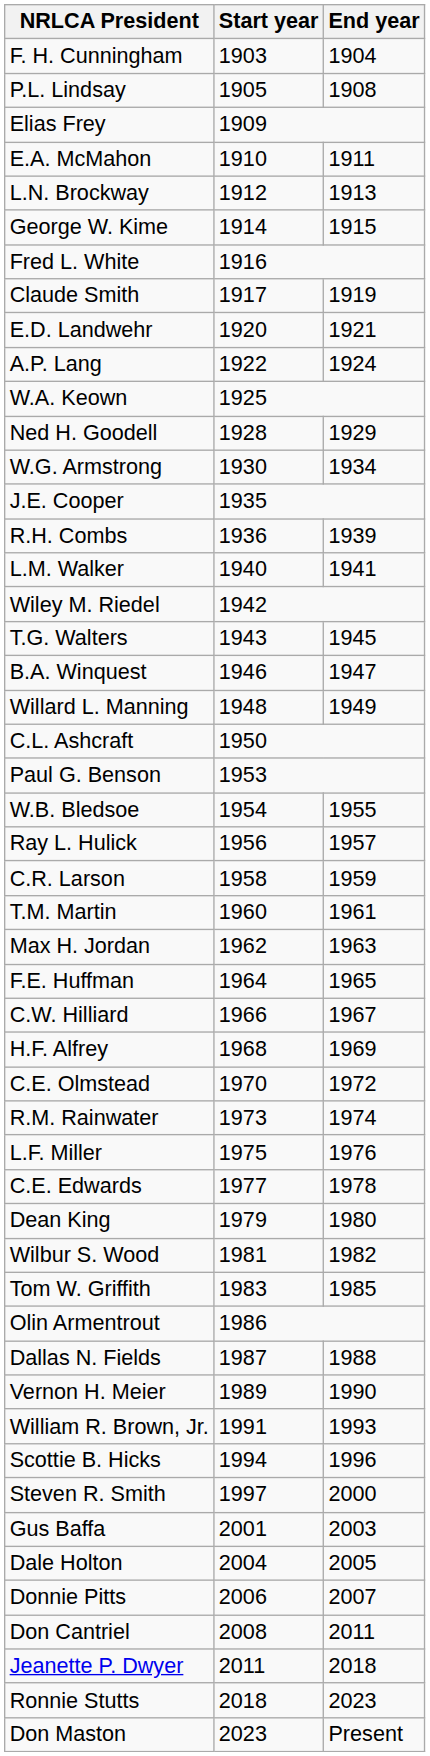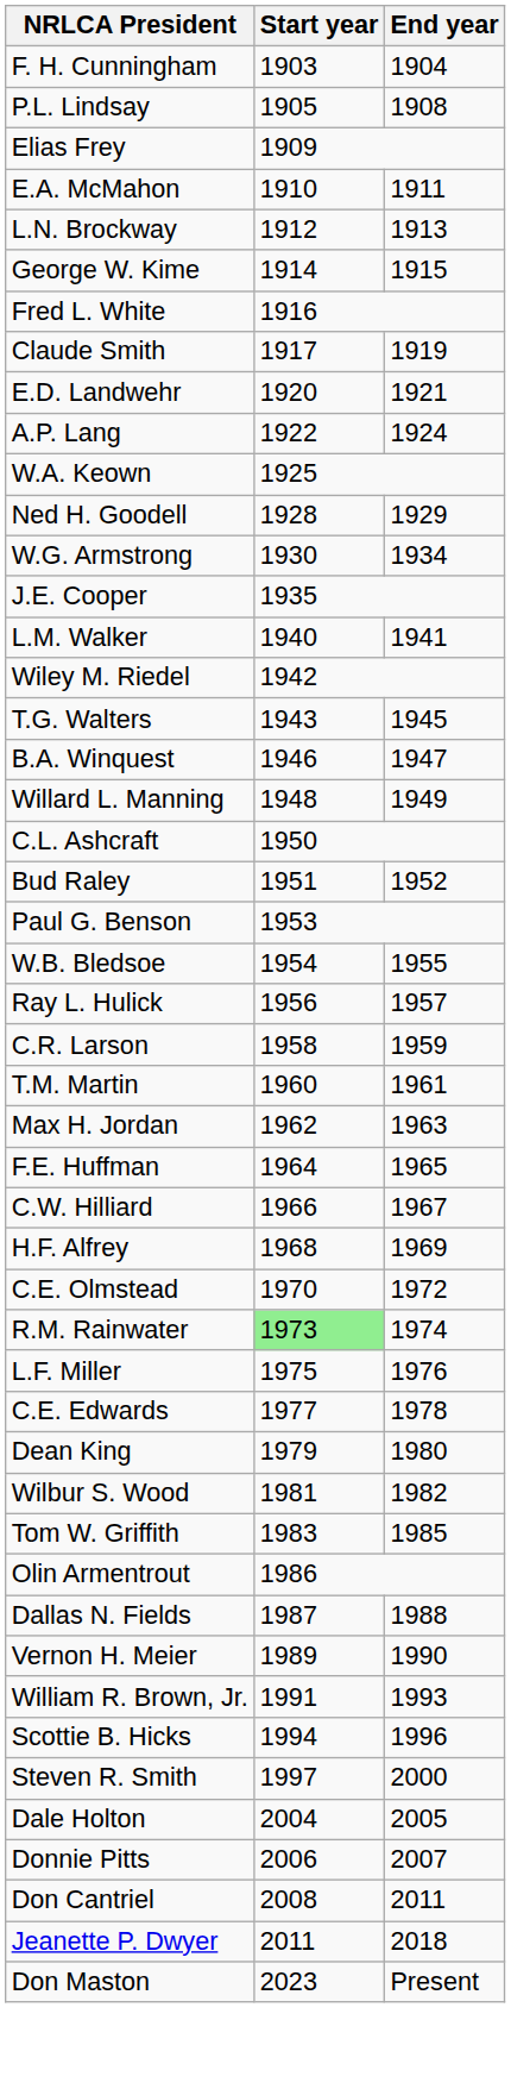 <table class="wikitable">
 <tr>
 <th>NRLCA President</th>
 <th>Start year</th>
 <th>End year</th>
 </tr>
 <tr>
 <td>F. H. Cunningham</td>
 <td>1903</td>
 <td>1904</td>
 </tr>
 <tr>
 <td>P.L. Lindsay</td>
 <td>1905</td>
 <td>1908</td>
 </tr>
 <tr>
 <td>Elias Frey</td>
 <td colspan=2>1909</td>
 </tr>
 <tr>
 <td>E.A. McMahon</td>
 <td>1910</td>
 <td>1911</td>
 </tr>
 <tr>
 <td>L.N. Brockway</td>
 <td>1912</td>
 <td>1913</td>
 </tr>
 <tr>
 <td>George W. Kime</td>
 <td>1914</td>
 <td>1915</td>
 </tr>
 <tr>
 <td>Fred L. White</td>
 <td colspan=2>1916</td>
 </tr>
 <tr>
 <td>Claude Smith</td>
 <td>1917</td>
 <td>1919</td>
 </tr>
 <tr>
 <td>E.D. Landwehr</td>
 <td>1920</td>
 <td>1921</td>
 </tr>
 <tr>
 <td>A.P. Lang</td>
 <td>1922</td>
 <td>1924</td>
 </tr>
 <tr>
 <td>W.A. Keown</td>
 <td colspan=2>1925</td>
 </tr>
 <tr>
 <td>Ned H. Goodell</td>
 <td>1928</td>
 <td>1929</td>
 </tr>
 <tr>
 <td>W.G. Armstrong</td>
 <td>1930</td>
 <td>1934</td>
 </tr>
 <tr>
 <td>J.E. Cooper</td>
 <td colspan=2>1935</td>
 </tr>
 <tr>
-<td>R.H. Combs</td>
-<td>1936</td>
-<td>1939</td>
-</tr>
-<tr>
 <td>L.M. Walker</td>
 <td>1940</td>
 <td>1941</td>
 </tr>
 <tr>
 <td>Wiley M. Riedel</td>
 <td colspan=2>1942</td>
 </tr>
 <tr>
 <td>T.G. Walters</td>
 <td>1943</td>
 <td>1945</td>
 </tr>
 <tr>
 <td>B.A. Winquest</td>
 <td>1946</td>
 <td>1947</td>
 </tr>
 <tr>
 <td>Willard L. Manning</td>
 <td>1948</td>
 <td>1949</td>
 </tr>
 <tr>
 <td>C.L. Ashcraft</td>
 <td colspan=2>1950</td>
+</tr>
+<tr>
+<td>Bud Raley</td>
+<td>1951</td>
+<td>1952</td>
 </tr>
 <tr>
 <td>Paul G. Benson</td>
 <td colspan=2>1953</td>
 </tr>
 <tr>
 <td>W.B. Bledsoe</td>
 <td>1954</td>
 <td>1955</td>
 </tr>
 <tr>
 <td>Ray L. Hulick</td>
 <td>1956</td>
 <td>1957</td>
 </tr>
 <tr>
 <td>C.R. Larson</td>
 <td>1958</td>
 <td>1959</td>
 </tr>
 <tr>
 <td>T.M. Martin</td>
 <td>1960</td>
 <td>1961</td>
 </tr>
 <tr>
 <td>Max H. Jordan</td>
 <td>1962</td>
 <td>1963</td>
 </tr>
 <tr>
 <td>F.E. Huffman</td>
 <td>1964</td>
 <td>1965</td>
 </tr>
 <tr>
 <td>C.W. Hilliard</td>
 <td>1966</td>
 <td>1967</td>
 </tr>
 <tr>
 <td>H.F. Alfrey</td>
 <td>1968</td>
 <td>1969</td>
 </tr>
 <tr>
 <td>C.E. Olmstead</td>
 <td>1970</td>
 <td>1972</td>
 </tr>
 <tr>
 <td>R.M. Rainwater</td>
-<td>1973</td>
+<td style="background: lightgreen;">1973</td>
 <td>1974</td>
 </tr>
 <tr>
 <td>L.F. Miller</td>
 <td>1975</td>
 <td>1976</td>
 </tr>
 <tr>
 <td>C.E. Edwards</td>
 <td>1977</td>
 <td>1978</td>
 </tr>
 <tr>
 <td>Dean King</td>
 <td>1979</td>
 <td>1980</td>
 </tr>
 <tr>
 <td>Wilbur S. Wood</td>
 <td>1981</td>
 <td>1982</td>
 </tr>
 <tr>
 <td>Tom W. Griffith</td>
 <td>1983</td>
 <td>1985</td>
 </tr>
 <tr>
 <td>Olin Armentrout</td>
 <td colspan=2>1986</td>
 </tr>
 <tr>
 <td>Dallas N. Fields</td>
 <td>1987</td>
 <td>1988</td>
 </tr>
 <tr>
 <td>Vernon H. Meier</td>
 <td>1989</td>
 <td>1990</td>
 </tr>
 <tr>
 <td>William R. Brown, Jr.</td>
 <td>1991</td>
 <td>1993</td>
 </tr>
 <tr>
 <td>Scottie B. Hicks</td>
 <td>1994</td>
 <td>1996</td>
 </tr>
 <tr>
 <td>Steven R. Smith</td>
 <td>1997</td>
 <td>2000</td>
 </tr>
 <tr>
-<td>Gus Baffa</td>
-<td>2001</td>
-<td>2003</td>
-</tr>
-<tr>
 <td>Dale Holton</td>
 <td>2004</td>
 <td>2005</td>
 </tr>
 <tr>
 <td>Donnie Pitts</td>
 <td>2006</td>
 <td>2007</td>
 </tr>
 <tr>
 <td>Don Cantriel</td>
 <td>2008</td>
 <td>2011</td>
 </tr>
 <tr>
 <td><a href='#'>Jeanette P. Dwyer</a></td>
 <td>2011</td>
 <td>2018</td>
 </tr>
 <tr>
-<td>Ronnie Stutts</td>
-<td>2018</td>
-<td>2023</td>
-</tr>
-<tr>
 <td>Don Maston</td>
 <td>2023</td>
 <td>Present</td>
 </tr>
 </table>
